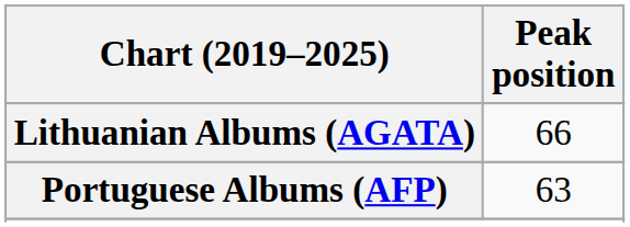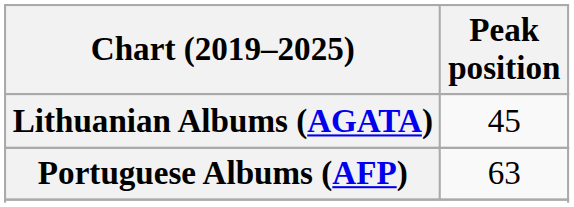 <table class="wikitable sortable plainrowheaders" style="text-align:center">
 <tr>
 <th scope="col">Chart (2019–2025)</th>
 <th scope="col">Peak<br>position</th>
 </tr>
 <tr>
 </tr>
 <tr>
 </tr>
 <tr>
 </tr>
 <tr>
 </tr>
 <tr>
 </tr>
 <tr>
 </tr>
 <tr>
 <th scope="row">Lithuanian Albums (<a href='#'>AGATA</a>)</th>
-<td>66</td>
+<td>45</td>
 </tr>
 <tr>
 </tr>
 <tr>
 <th scope="row">Portuguese Albums (<a href='#'>AFP</a>)</th>
 <td>63</td>
 </tr>
 <tr>
 </tr>
 <tr>
 </tr>
 <tr>
 </tr>
 <tr>
 </tr>
 <tr>
 </tr>
 <tr>
 </tr>
 </table>
